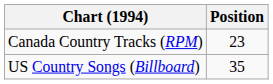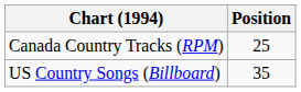 <table class="wikitable sortable">
 <tr>
 <th scope="col">Chart (1994)</th>
 <th scope="col">Position</th>
 </tr>
 <tr>
 <td>Canada Country Tracks (<em><a href='#'>RPM</a></em>)</td>
-<td align="center">23</td>
+<td align="center">25</td>
 </tr>
 <tr>
 <td>US <a href='#'>Country Songs</a> (<em><a href='#'>Billboard</a></em>)</td>
 <td align="center">35</td>
 </tr>
 </table>
